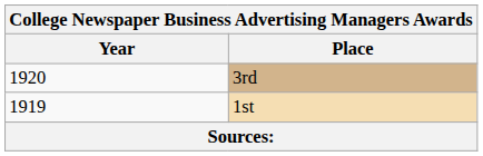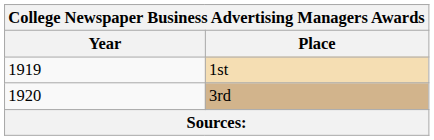 <table class="wikitable">
 <tr>
 <th colspan="2">College Newspaper Business Advertising Managers Awards</th>
 </tr>
 <tr>
 <th>Year</th>
 <th>Place</th>
 </tr>
 <tr>
+<td>1919</td>
+<td style="background:wheat;">1st</td>
+</tr>
+<tr>
 <td>1920</td>
 <td style="background:tan;">3rd</td>
-</tr>
-<tr>
-<td>1919</td>
-<td style="background:wheat;">1st</td>
 </tr>
 <tr>
 <th colspan="2">Sources:</th>
 </tr>
 </table>
